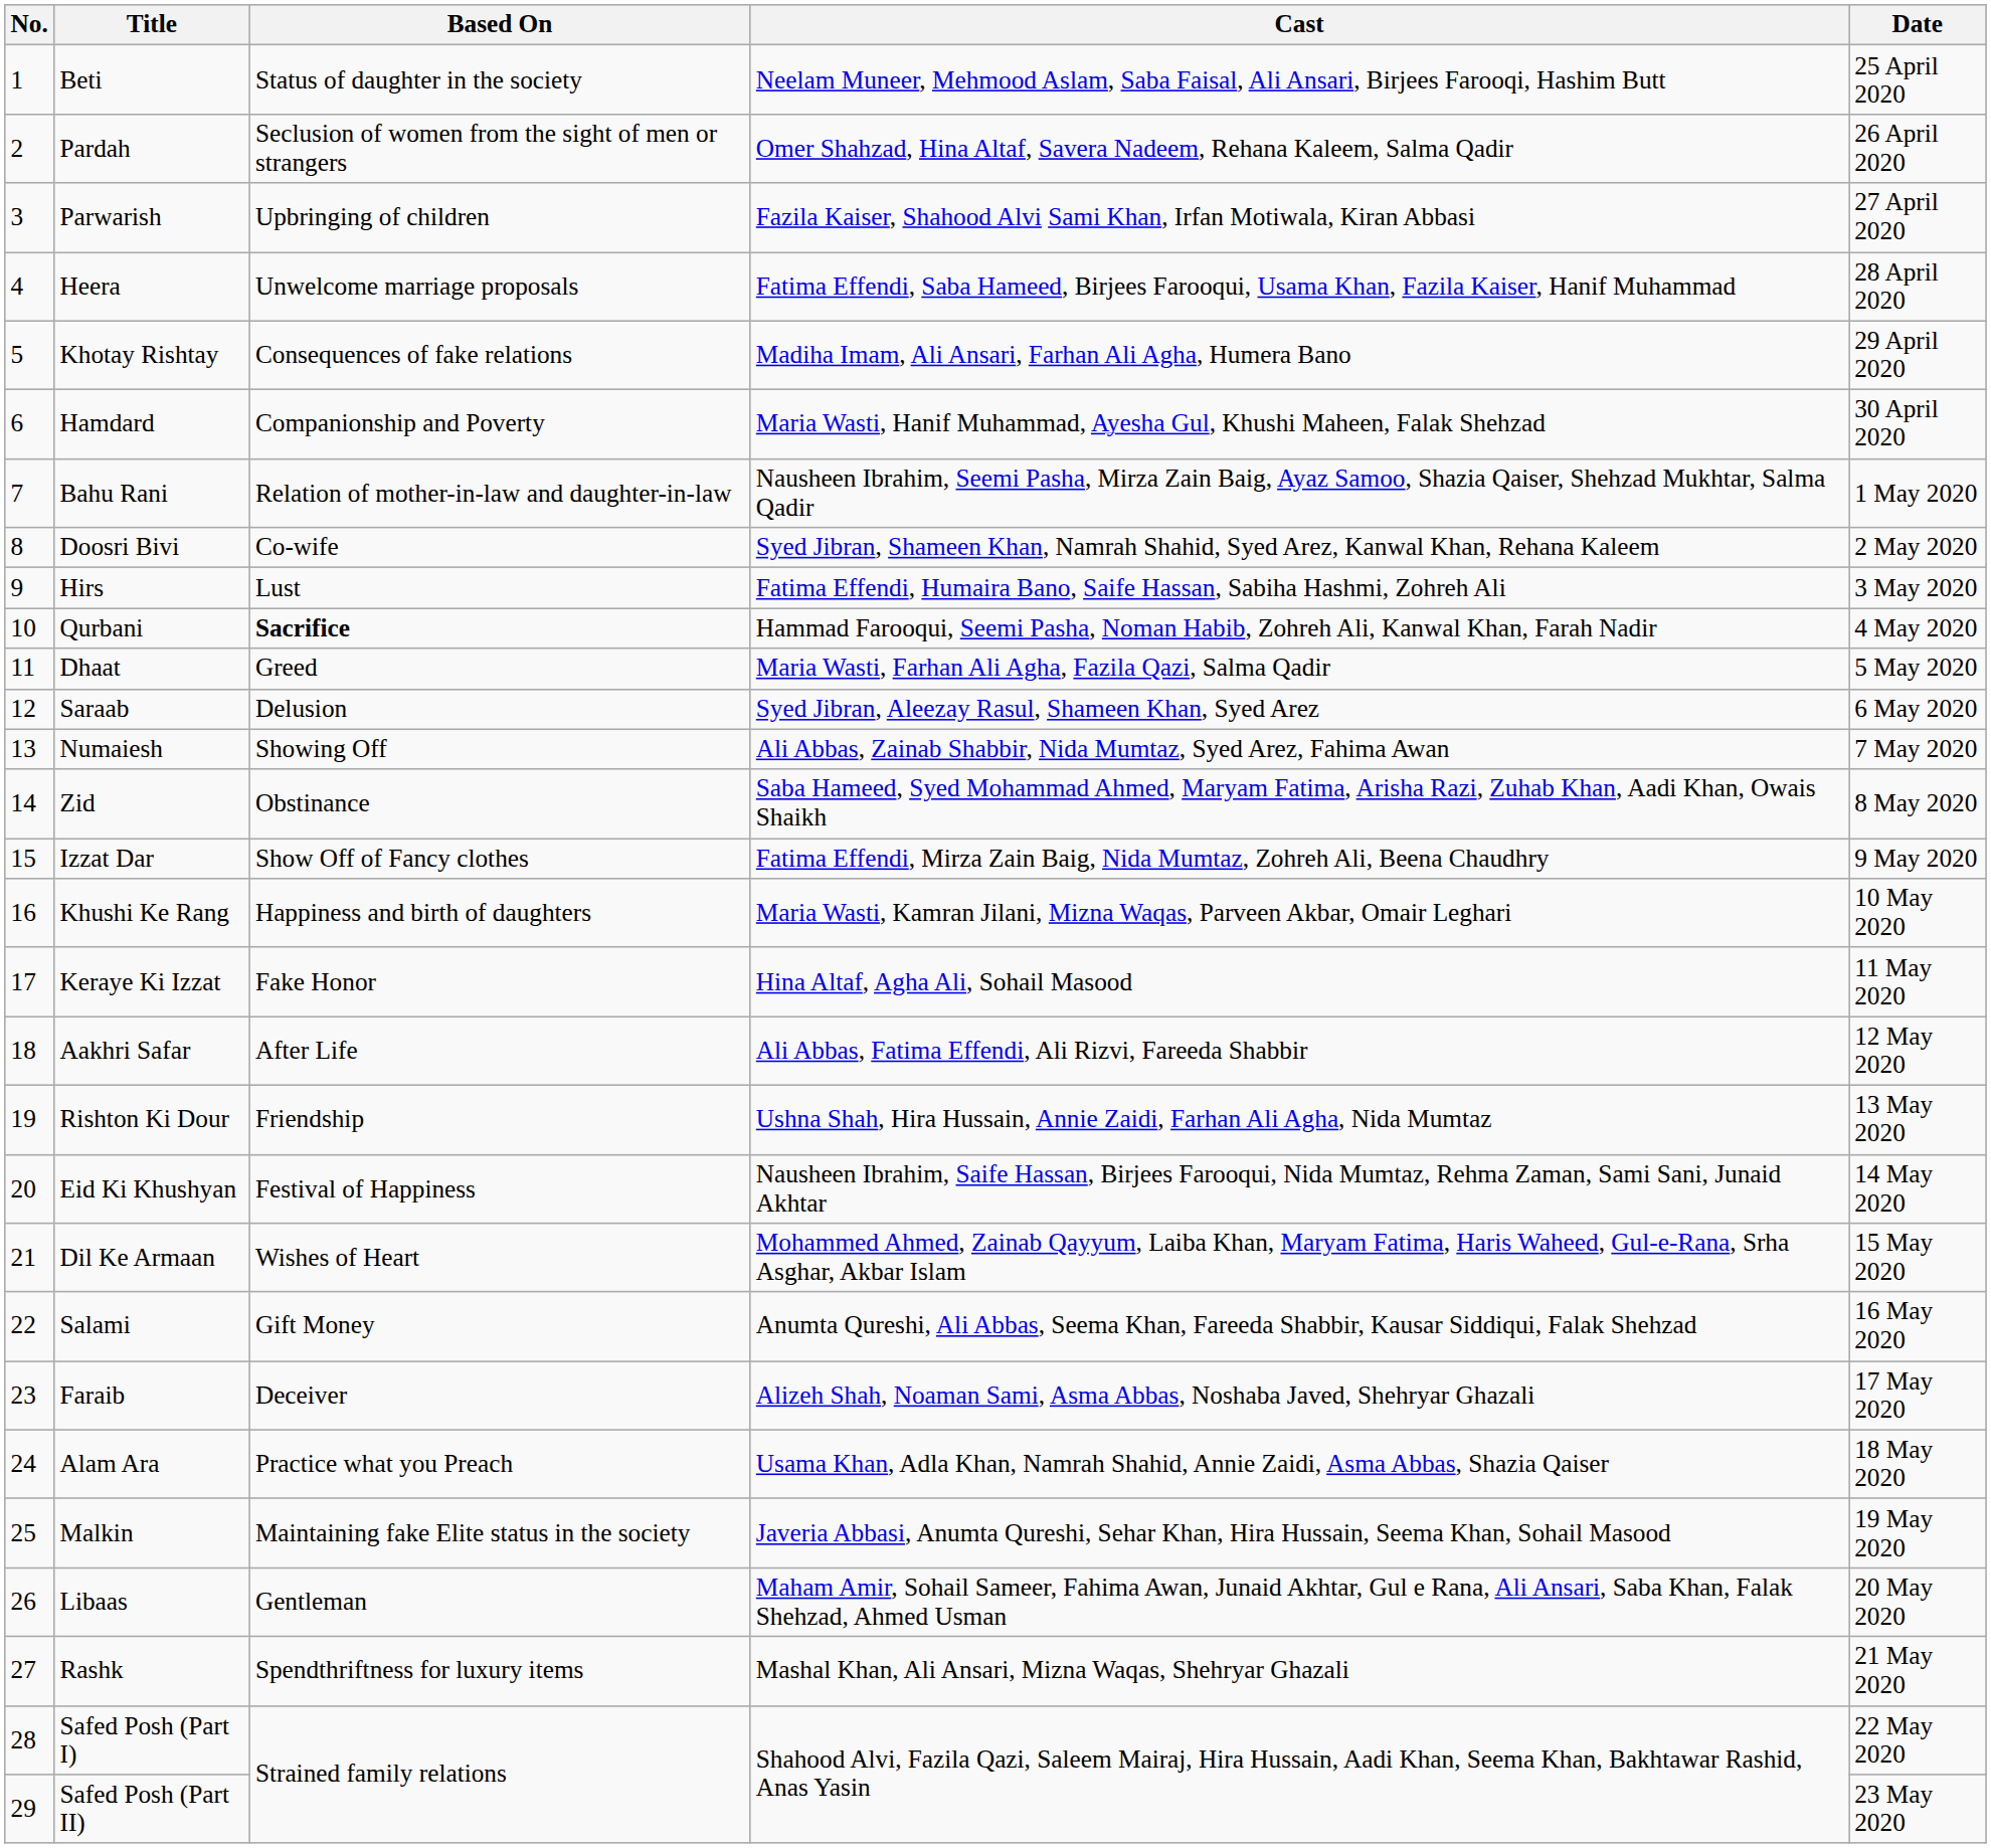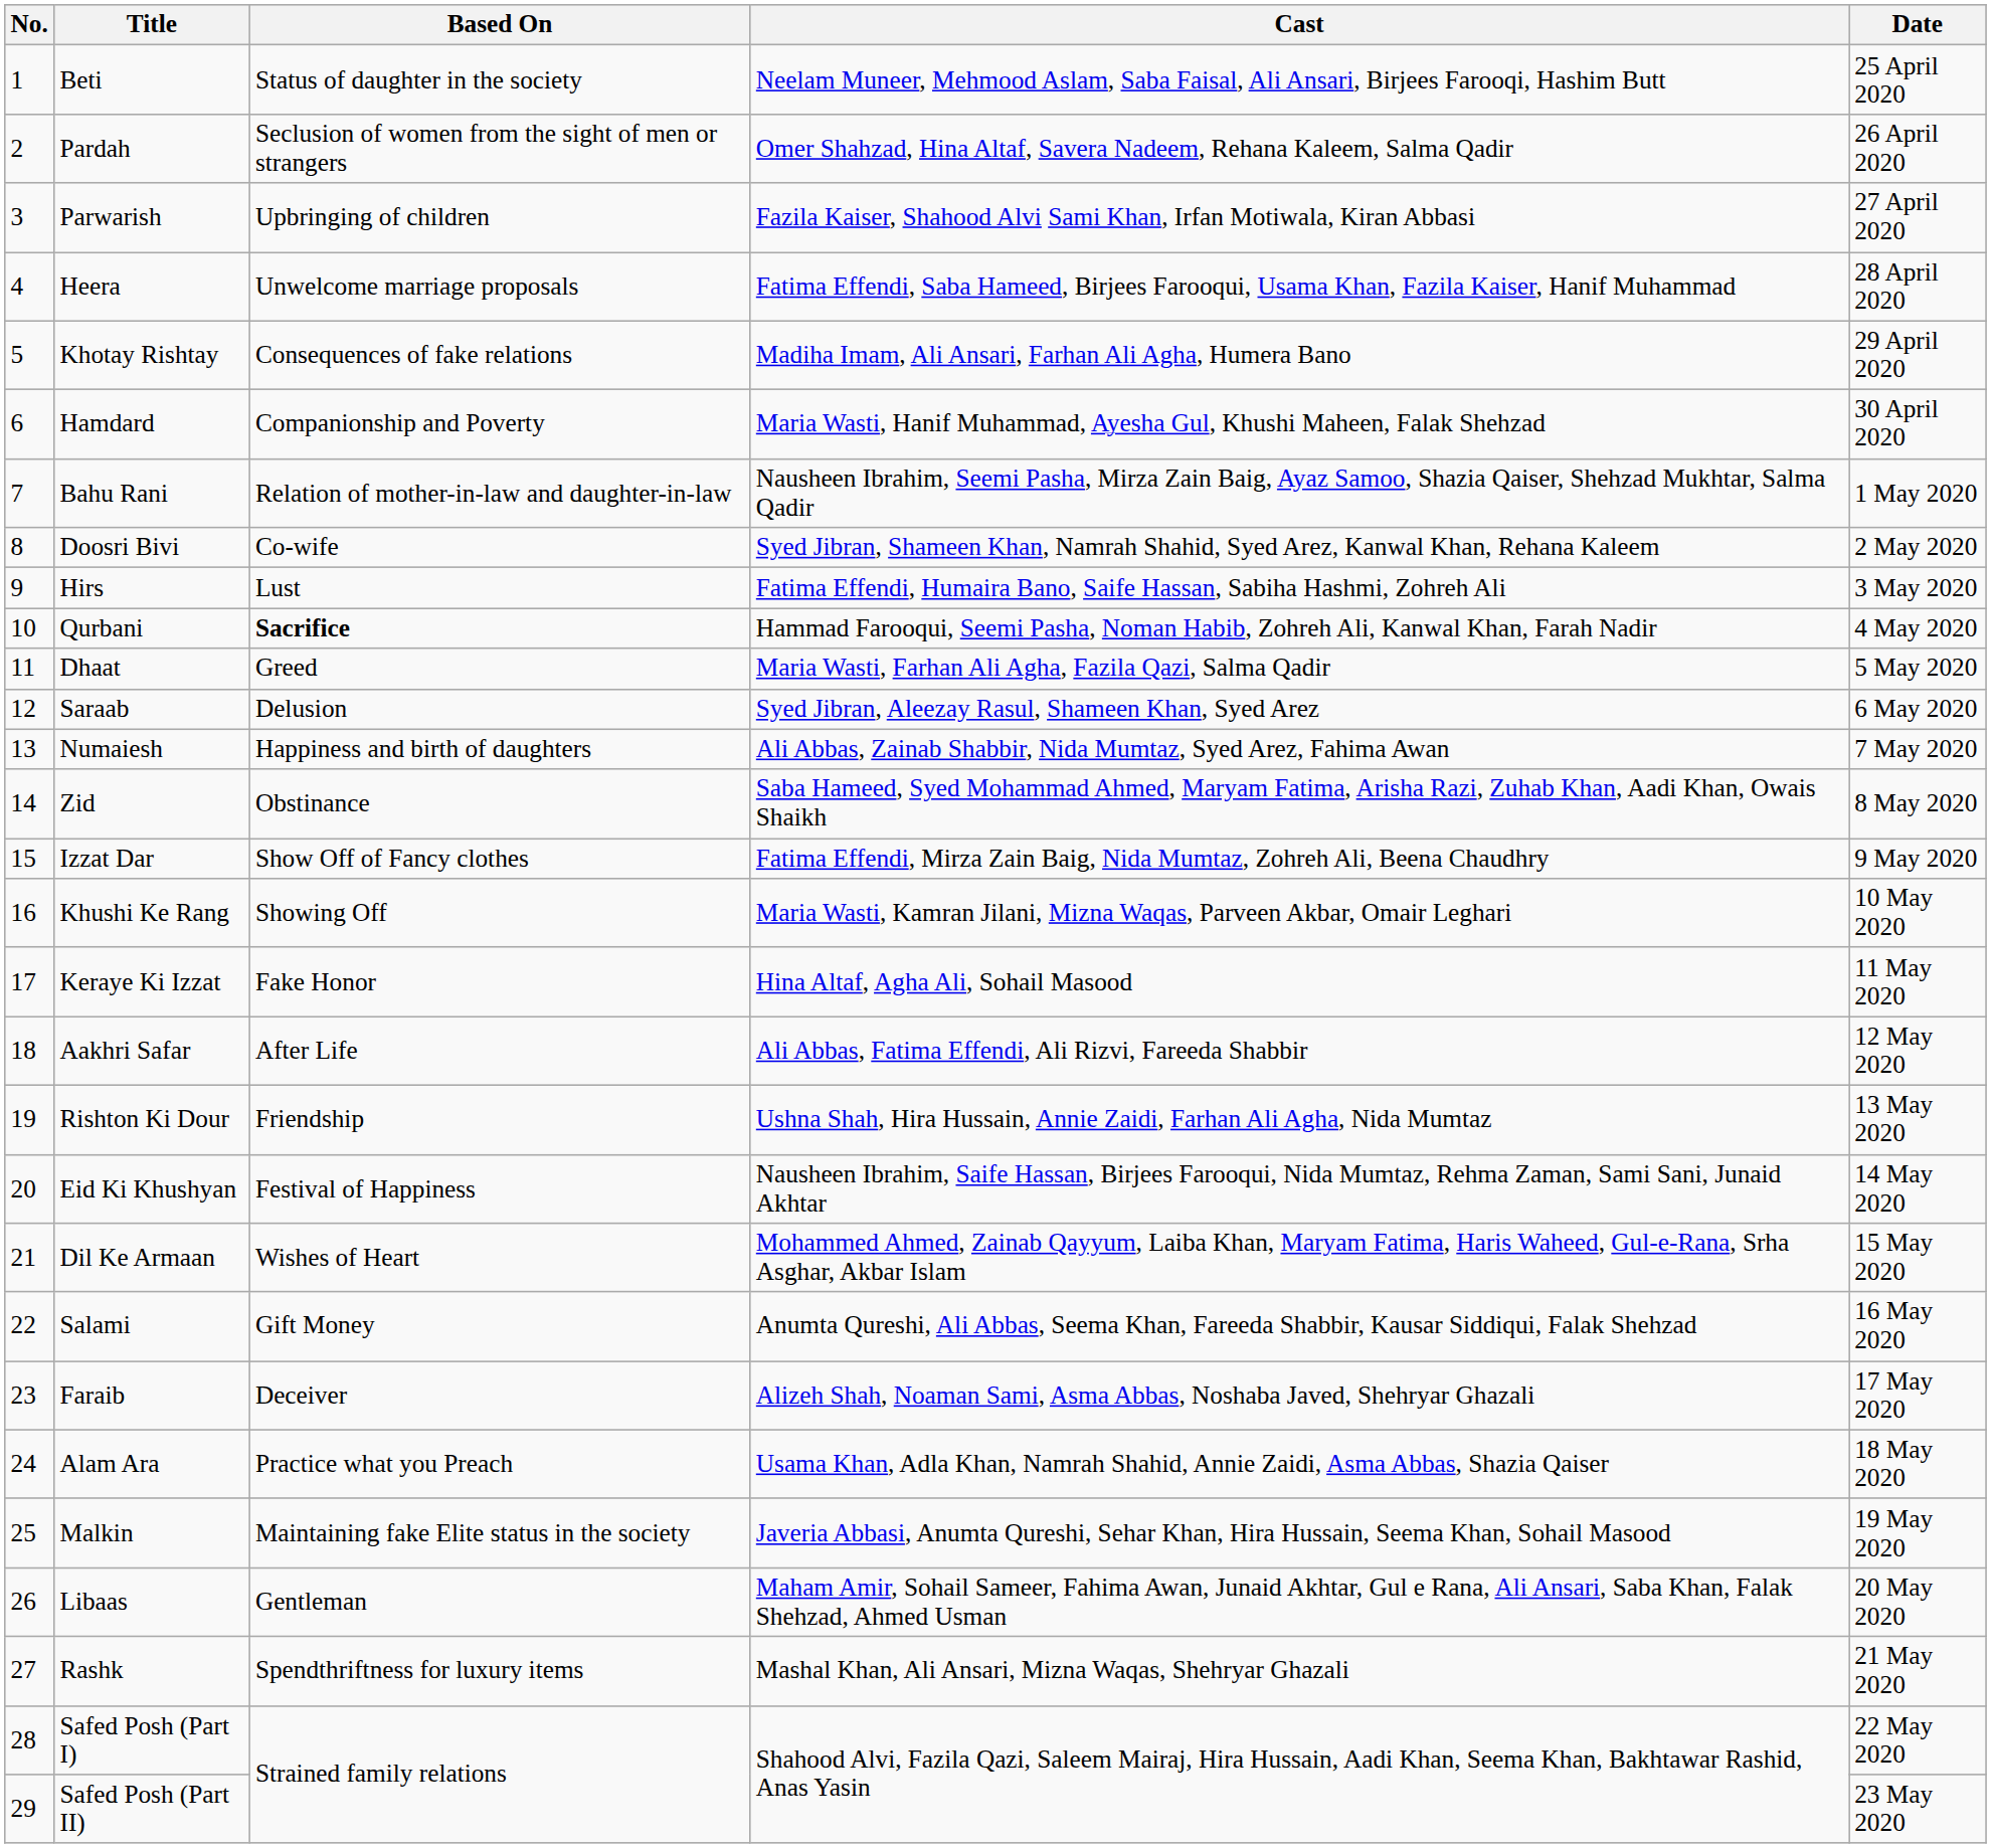 <table class="wikitable">
 <tr>
 <th>No.</th>
 <th>Title</th>
 <th>Based On</th>
 <th>Cast</th>
 <th>Date</th>
 </tr>
 <tr>
 <td>1</td>
 <td>Beti</td>
 <td>Status of daughter in the society</td>
 <td><a href='#'>Neelam Muneer</a>, <a href='#'>Mehmood Aslam</a>, <a href='#'>Saba Faisal</a>, <a href='#'>Ali Ansari</a>, Birjees Farooqi, Hashim Butt</td>
 <td>25 April 2020</td>
 </tr>
 <tr>
 <td>2</td>
 <td>Pardah</td>
 <td>Seclusion of women from the sight of men or strangers</td>
 <td><a href='#'>Omer Shahzad</a>, <a href='#'>Hina Altaf</a>, <a href='#'>Savera Nadeem</a>, Rehana Kaleem, Salma Qadir</td>
 <td>26 April 2020</td>
 </tr>
 <tr>
 <td>3</td>
 <td>Parwarish</td>
 <td>Upbringing of children</td>
 <td><a href='#'>Fazila Kaiser</a>, <a href='#'>Shahood Alvi</a> <a href='#'>Sami Khan</a>, Irfan Motiwala, Kiran Abbasi</td>
 <td>27 April 2020</td>
 </tr>
 <tr>
 <td>4</td>
 <td>Heera</td>
 <td>Unwelcome marriage proposals</td>
 <td><a href='#'>Fatima Effendi</a>, <a href='#'>Saba Hameed</a>, Birjees Farooqui, <a href='#'>Usama Khan</a>, <a href='#'>Fazila Kaiser</a>, Hanif Muhammad</td>
 <td>28 April 2020</td>
 </tr>
 <tr>
 <td>5</td>
 <td>Khotay Rishtay</td>
 <td>Consequences of fake relations</td>
 <td><a href='#'>Madiha Imam</a>, <a href='#'>Ali Ansari</a>, <a href='#'>Farhan Ali Agha</a>, Humera Bano</td>
 <td>29 April 2020</td>
 </tr>
 <tr>
 <td>6</td>
 <td>Hamdard</td>
 <td>Companionship and Poverty</td>
 <td><a href='#'>Maria Wasti</a>, Hanif Muhammad, <a href='#'>Ayesha Gul</a>, Khushi Maheen, Falak Shehzad</td>
 <td>30 April 2020</td>
 </tr>
 <tr>
 <td>7</td>
 <td>Bahu Rani</td>
 <td>Relation of mother-in-law and daughter-in-law</td>
 <td>Nausheen Ibrahim, <a href='#'>Seemi Pasha</a>, Mirza Zain Baig, <a href='#'>Ayaz Samoo</a>, Shazia Qaiser, Shehzad Mukhtar, Salma Qadir</td>
 <td>1 May 2020</td>
 </tr>
 <tr>
 <td>8</td>
 <td>Doosri Bivi</td>
 <td>Co-wife</td>
 <td><a href='#'>Syed Jibran</a>, <a href='#'>Shameen Khan</a>, Namrah Shahid, Syed Arez, Kanwal Khan, Rehana Kaleem</td>
 <td>2 May 2020</td>
 </tr>
 <tr>
 <td>9</td>
 <td>Hirs</td>
 <td>Lust</td>
 <td><a href='#'>Fatima Effendi</a>, <a href='#'>Humaira Bano</a>, <a href='#'>Saife Hassan</a>, Sabiha Hashmi, Zohreh Ali</td>
 <td>3 May 2020</td>
 </tr>
 <tr>
 <td>10</td>
 <td>Qurbani</td>
 <td><strong>Sacrifice</strong></td>
 <td>Hammad Farooqui, <a href='#'>Seemi Pasha</a>, <a href='#'>Noman Habib</a>, Zohreh Ali, Kanwal Khan, Farah Nadir</td>
 <td>4 May 2020</td>
 </tr>
 <tr>
 <td>11</td>
 <td>Dhaat</td>
 <td>Greed</td>
 <td><a href='#'>Maria Wasti</a>, <a href='#'>Farhan Ali Agha</a>, <a href='#'>Fazila Qazi</a>, Salma Qadir</td>
 <td>5 May 2020</td>
 </tr>
 <tr>
 <td>12</td>
 <td>Saraab</td>
 <td>Delusion</td>
 <td><a href='#'>Syed Jibran</a>, <a href='#'>Aleezay Rasul</a>, <a href='#'>Shameen Khan</a>, Syed Arez</td>
 <td>6 May 2020</td>
 </tr>
 <tr>
 <td>13</td>
 <td>Numaiesh</td>
-<td>Showing Off</td>
+<td>Happiness and birth of daughters</td>
 <td><a href='#'>Ali Abbas</a>, <a href='#'>Zainab Shabbir</a>, <a href='#'>Nida Mumtaz</a>, Syed Arez, Fahima Awan</td>
 <td>7 May 2020</td>
 </tr>
 <tr>
 <td>14</td>
 <td>Zid</td>
 <td>Obstinance</td>
 <td><a href='#'>Saba Hameed</a>, <a href='#'>Syed Mohammad Ahmed</a>, <a href='#'>Maryam Fatima</a>, <a href='#'>Arisha Razi</a>, <a href='#'>Zuhab Khan</a>, Aadi Khan, Owais Shaikh</td>
 <td>8 May 2020</td>
 </tr>
 <tr>
 <td>15</td>
 <td>Izzat Dar</td>
 <td>Show Off of Fancy clothes</td>
 <td><a href='#'>Fatima Effendi</a>, Mirza Zain Baig, <a href='#'>Nida Mumtaz</a>, Zohreh Ali, Beena Chaudhry</td>
 <td>9 May 2020</td>
 </tr>
 <tr>
 <td>16</td>
 <td>Khushi Ke Rang</td>
-<td>Happiness and birth of daughters</td>
+<td>Showing Off</td>
 <td><a href='#'>Maria Wasti</a>, Kamran Jilani, <a href='#'>Mizna Waqas</a>, Parveen Akbar, Omair Leghari</td>
 <td>10 May 2020</td>
 </tr>
 <tr>
 <td>17</td>
 <td>Keraye Ki Izzat</td>
 <td>Fake Honor</td>
 <td><a href='#'>Hina Altaf</a>, <a href='#'>Agha Ali</a>, Sohail Masood</td>
 <td>11 May 2020</td>
 </tr>
 <tr>
 <td>18</td>
 <td>Aakhri Safar</td>
 <td>After Life</td>
 <td><a href='#'>Ali Abbas</a>, <a href='#'>Fatima Effendi</a>, Ali Rizvi, Fareeda Shabbir</td>
 <td>12 May 2020</td>
 </tr>
 <tr>
 <td>19</td>
 <td>Rishton Ki Dour</td>
 <td>Friendship</td>
 <td><a href='#'>Ushna Shah</a>, Hira Hussain, <a href='#'>Annie Zaidi</a>, <a href='#'>Farhan Ali Agha</a>, Nida Mumtaz</td>
 <td>13 May 2020</td>
 </tr>
 <tr>
 <td>20</td>
 <td>Eid Ki Khushyan</td>
 <td>Festival of Happiness</td>
 <td>Nausheen Ibrahim, <a href='#'>Saife Hassan</a>, Birjees Farooqui, Nida Mumtaz, Rehma Zaman, Sami Sani, Junaid Akhtar</td>
 <td>14 May 2020</td>
 </tr>
 <tr>
 <td>21</td>
 <td>Dil Ke Armaan</td>
 <td>Wishes of Heart</td>
 <td><a href='#'>Mohammed Ahmed</a>, <a href='#'>Zainab Qayyum</a>, Laiba Khan, <a href='#'>Maryam Fatima</a>, <a href='#'>Haris Waheed</a>, <a href='#'>Gul-e-Rana</a>, Srha Asghar, Akbar Islam</td>
 <td>15 May 2020</td>
 </tr>
 <tr>
 <td>22</td>
 <td>Salami</td>
 <td>Gift Money</td>
 <td>Anumta Qureshi, <a href='#'>Ali Abbas</a>, Seema Khan, Fareeda Shabbir, Kausar Siddiqui, Falak Shehzad</td>
 <td>16 May 2020</td>
 </tr>
 <tr>
 <td>23</td>
 <td>Faraib</td>
 <td>Deceiver</td>
 <td><a href='#'>Alizeh Shah</a>, <a href='#'>Noaman Sami</a>, <a href='#'>Asma Abbas</a>, Noshaba Javed, Shehryar Ghazali</td>
 <td>17 May 2020</td>
 </tr>
 <tr>
 <td>24</td>
 <td>Alam Ara</td>
 <td>Practice what you Preach</td>
 <td><a href='#'>Usama Khan</a>, Adla Khan, Namrah Shahid, Annie Zaidi, <a href='#'>Asma Abbas</a>, Shazia Qaiser</td>
 <td>18 May 2020</td>
 </tr>
 <tr>
 <td>25</td>
 <td>Malkin</td>
 <td>Maintaining fake Elite status in the society</td>
 <td><a href='#'>Javeria Abbasi</a>, Anumta Qureshi,  Sehar Khan, Hira Hussain, Seema Khan, Sohail Masood</td>
 <td>19 May 2020</td>
 </tr>
 <tr>
 <td>26</td>
 <td>Libaas</td>
 <td>Gentleman</td>
 <td><a href='#'>Maham Amir</a>, Sohail Sameer, Fahima Awan, Junaid Akhtar, Gul e Rana, <a href='#'>Ali Ansari</a>, Saba Khan, Falak Shehzad, Ahmed Usman</td>
 <td>20 May 2020</td>
 </tr>
 <tr>
 <td>27</td>
 <td>Rashk</td>
 <td>Spendthriftness for luxury items</td>
 <td>Mashal Khan, Ali Ansari, Mizna Waqas, Shehryar Ghazali</td>
 <td>21 May 2020</td>
 </tr>
 <tr>
 <td>28</td>
 <td>Safed Posh (Part I)</td>
 <td rowspan=2>Strained family relations</td>
 <td rowspan=2>Shahood Alvi, Fazila Qazi, Saleem Mairaj, Hira Hussain, Aadi Khan, Seema Khan, Bakhtawar Rashid, Anas Yasin</td>
 <td>22 May 2020</td>
 </tr>
 <tr>
 <td>29</td>
 <td>Safed Posh (Part II)</td>
 <td>23 May 2020</td>
 </tr>
 </table>
